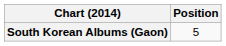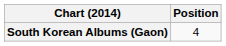 <table class="wikitable plainrowheaders" style="text-align:center;">
 <tr>
 <th>Chart (2014)</th>
 <th>Position</th>
 </tr>
 <tr>
 <th scope="row">South Korean Albums (Gaon)</th>
-<td>5</td>
+<td>4</td>
 </tr>
 </table>
